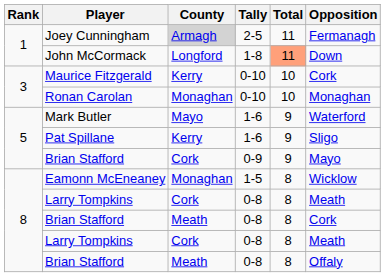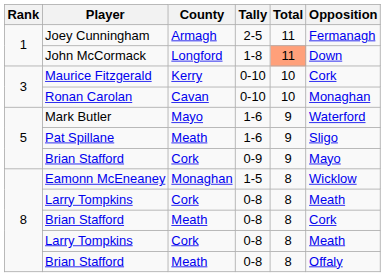 <table class="wikitable">
 <tr>
 <th>Rank</th>
 <th>Player</th>
 <th>County</th>
 <th>Tally</th>
 <th>Total</th>
 <th>Opposition</th>
 </tr>
 <tr>
 <td rowspan=2 align=center>1</td>
 <td>Joey Cunningham</td>
-<td style="background: lightgrey;"><a href='#'>Armagh</a></td>
+<td><a href='#'>Armagh</a></td>
 <td align=center>2-5</td>
 <td align=center>11</td>
 <td><a href='#'>Fermanagh</a></td>
 </tr>
 <tr>
 <td>John McCormack</td>
 <td><a href='#'>Longford</a></td>
 <td align=center>1-8</td>
 <td align=center style="background: lightsalmon;">11</td>
 <td><a href='#'>Down</a></td>
 </tr>
 <tr>
 <td rowspan=2 align=center>3</td>
 <td><a href='#'>Maurice Fitzgerald</a></td>
 <td><a href='#'>Kerry</a></td>
 <td align=center>0-10</td>
 <td align=center>10</td>
 <td><a href='#'>Cork</a></td>
 </tr>
 <tr>
 <td><a href='#'>Ronan Carolan</a></td>
-<td><a href='#'>Monaghan</a></td>
+<td><a href='#'>Cavan</a></td>
 <td align=center>0-10</td>
 <td align=center>10</td>
 <td><a href='#'>Monaghan</a></td>
 </tr>
 <tr>
 <td rowspan=3 align=center>5</td>
 <td>Mark Butler</td>
 <td><a href='#'>Mayo</a></td>
 <td align=center>1-6</td>
 <td align=center>9</td>
 <td><a href='#'>Waterford</a></td>
 </tr>
 <tr>
 <td><a href='#'>Pat Spillane</a></td>
-<td><a href='#'>Kerry</a></td>
+<td><a href='#'>Meath</a></td>
 <td align=center>1-6</td>
 <td align=center>9</td>
 <td><a href='#'>Sligo</a></td>
 </tr>
 <tr>
 <td><a href='#'>Brian Stafford</a></td>
 <td><a href='#'>Cork</a></td>
 <td align=center>0-9</td>
 <td align=center>9</td>
 <td><a href='#'>Mayo</a></td>
 </tr>
 <tr>
 <td rowspan=5 align=center>8</td>
 <td><a href='#'>Eamonn McEneaney</a></td>
 <td><a href='#'>Monaghan</a></td>
 <td align=center>1-5</td>
 <td align=center>8</td>
 <td><a href='#'>Wicklow</a></td>
 </tr>
 <tr>
 <td><a href='#'>Larry Tompkins</a></td>
 <td><a href='#'>Cork</a></td>
 <td align=center>0-8</td>
 <td align=center>8</td>
 <td><a href='#'>Meath</a></td>
 </tr>
 <tr>
 <td><a href='#'>Brian Stafford</a></td>
 <td><a href='#'>Meath</a></td>
 <td align=center>0-8</td>
 <td align=center>8</td>
 <td><a href='#'>Cork</a></td>
 </tr>
 <tr>
 <td><a href='#'>Larry Tompkins</a></td>
 <td><a href='#'>Cork</a></td>
 <td align=center>0-8</td>
 <td align=center>8</td>
 <td><a href='#'>Meath</a></td>
 </tr>
 <tr>
 <td><a href='#'>Brian Stafford</a></td>
 <td><a href='#'>Meath</a></td>
 <td align=center>0-8</td>
 <td align=center>8</td>
 <td><a href='#'>Offaly</a></td>
 </tr>
 </table>
